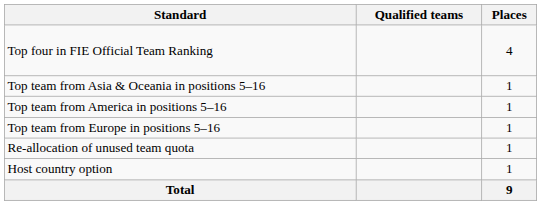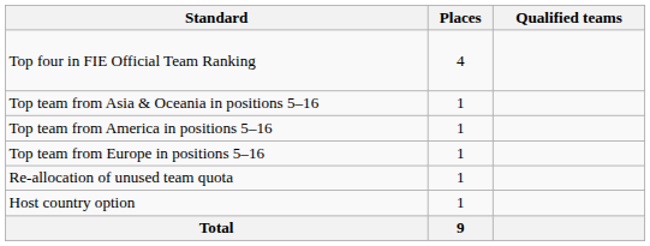 <table class="wikitable" width=650>
 <tr>
 <th>Standard</th>
+<th>Places</th>
 <th>Qualified teams</th>
-<th>Places</th>
 </tr>
 <tr>
 <td>Top four in FIE Official Team Ranking</td>
+<td align=center>4</td>
 <td><br><br><br></td>
-<td align=center>4</td>
 </tr>
 <tr>
 <td>Top team from Asia & Oceania in positions 5–16</td>
+<td align=center>1</td>
 <td></td>
-<td align=center>1</td>
 </tr>
 <tr>
 <td>Top team from America in positions 5–16</td>
+<td align=center>1</td>
 <td></td>
-<td align=center>1</td>
 </tr>
 <tr>
 <td>Top team from Europe in positions 5–16</td>
+<td align=center>1</td>
 <td></td>
-<td align=center>1</td>
 </tr>
 <tr>
 <td>Re-allocation of unused team quota</td>
+<td align=center>1</td>
 <td></td>
-<td align=center>1</td>
 </tr>
 <tr>
 <td>Host country option</td>
+<td align=center>1</td>
 <td></td>
-<td align=center>1</td>
 </tr>
 <tr>
 <th>Total</th>
+<th>9</th>
 <th></th>
-<th>9</th>
 </tr>
 </table>
